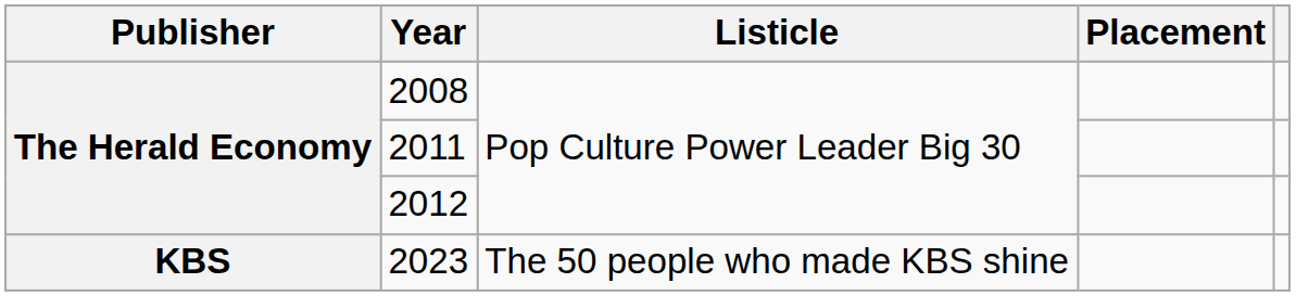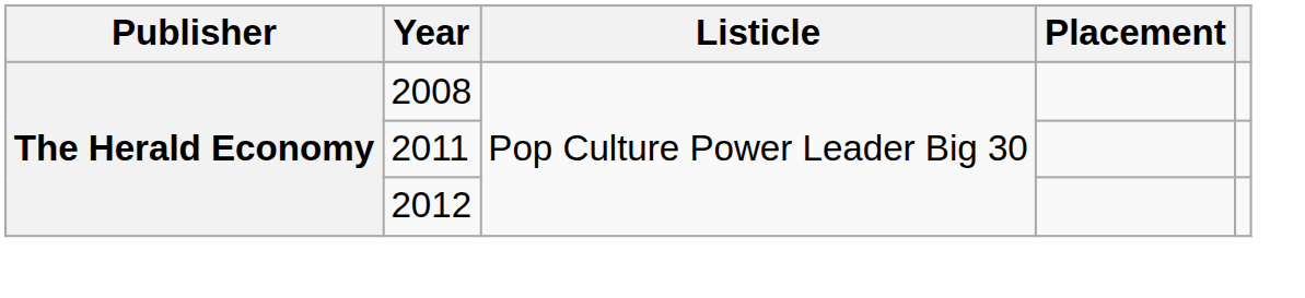 <table class="wikitable plainrowheaders sortable" style="text-align:left">
 <tr>
 <th scope="col">Publisher</th>
 <th scope="col">Year</th>
 <th scope="col">Listicle</th>
 <th scope="col">Placement</th>
 <th scope="col" class="unsortable"></th>
 </tr>
 <tr>
 <th rowspan="3" scope="row">The Herald Economy</th>
 <td>2008</td>
 <td rowspan="3">Pop Culture Power Leader Big 30</td>
 <td></td>
 <td></td>
 </tr>
 <tr>
 <td>2011</td>
 <td></td>
 <td></td>
 </tr>
 <tr>
 <td>2012</td>
 <td></td>
 <td></td>
 </tr>
-<tr>
-<th scope="row">KBS</th>
-<td>2023</td>
-<td>The 50 people who made KBS shine</td>
-<td></td>
-<td></td>
-</tr>
 </table>
